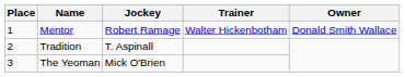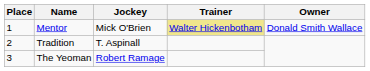 <table class="wikitable">
 <tr>
 <th>Place</th>
 <th>Name</th>
 <th>Jockey</th>
 <th>Trainer</th>
 <th>Owner</th>
 </tr>
 <tr>
 <td>1</td>
 <td><a href='#'>Mentor</a></td>
-<td><a href='#'>Robert Ramage</a></td>
-<td><a href='#'>Walter Hickenbotham</a></td>
+<td>Mick O'Brien</td>
+<td style="background: khaki;"><a href='#'>Walter Hickenbotham</a></td>
 <td><a href='#'>Donald Smith Wallace</a></td>
 </tr>
 <tr>
 <td>2</td>
 <td>Tradition</td>
 <td>T. Aspinall</td>
 <td></td>
 </tr>
 <tr>
 <td>3</td>
 <td>The Yeoman</td>
-<td>Mick O'Brien</td>
+<td><a href='#'>Robert Ramage</a></td>
 <td></td>
 </tr>
 </table>
